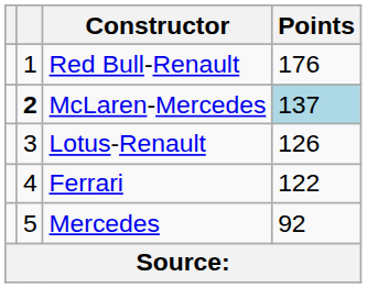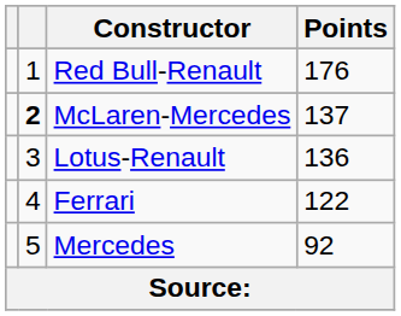 <table class="wikitable" style="font-size: 85%;">
 <tr>
 <th></th>
 <th></th>
 <th>Constructor</th>
 <th>Points</th>
 </tr>
 <tr>
 <td align="left"></td>
 <td align="center">1</td>
 <td> <a href='#'>Red Bull</a>-<a href='#'>Renault</a></td>
 <td align="left">176</td>
 </tr>
 <tr>
 <td align="left"></td>
 <td align="center"><strong>2</strong></td>
 <td> <a href='#'>McLaren</a>-<a href='#'>Mercedes</a></td>
-<td align="left" style="background: lightblue;">137</td>
+<td align="left">137</td>
 </tr>
 <tr>
 <td align="left"></td>
 <td align="center">3</td>
 <td> <a href='#'>Lotus</a>-<a href='#'>Renault</a></td>
-<td align="left">126</td>
+<td align="left">136</td>
 </tr>
 <tr>
 <td align="left"></td>
 <td align="center">4</td>
 <td> <a href='#'>Ferrari</a></td>
 <td align="left">122</td>
 </tr>
 <tr>
 <td align="left"></td>
 <td align="center">5</td>
 <td> <a href='#'>Mercedes</a></td>
 <td align="left">92</td>
 </tr>
 <tr>
 <th colspan=4>Source: </th>
 </tr>
 </table>
